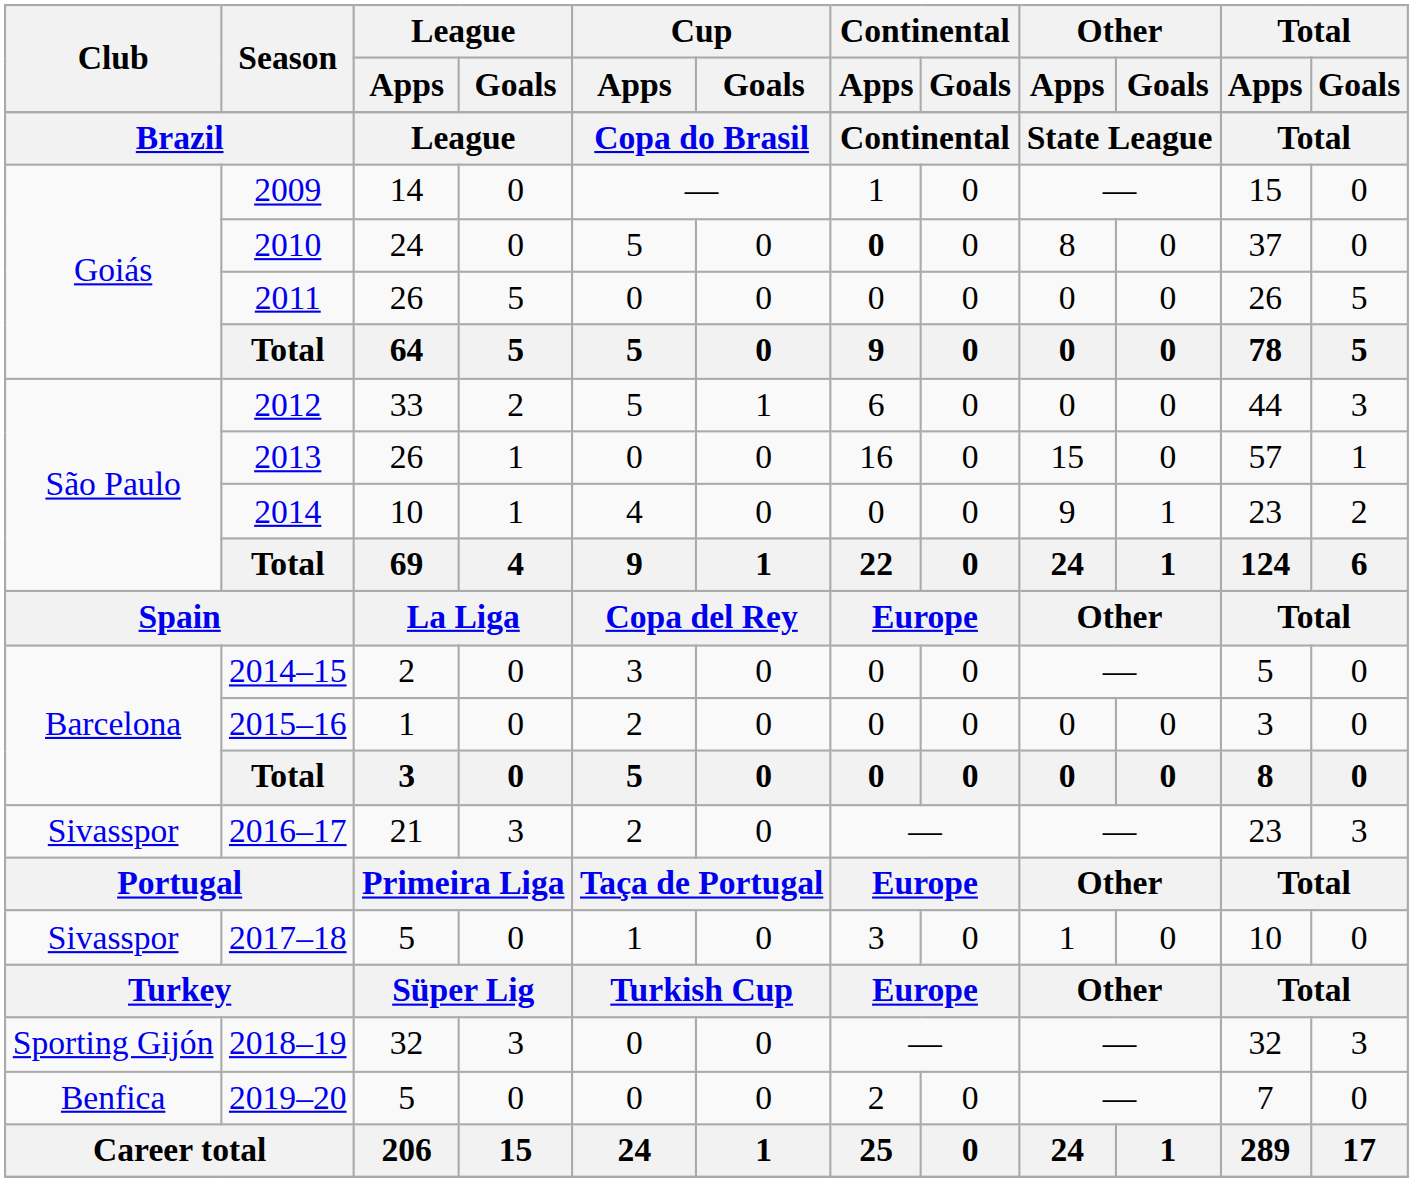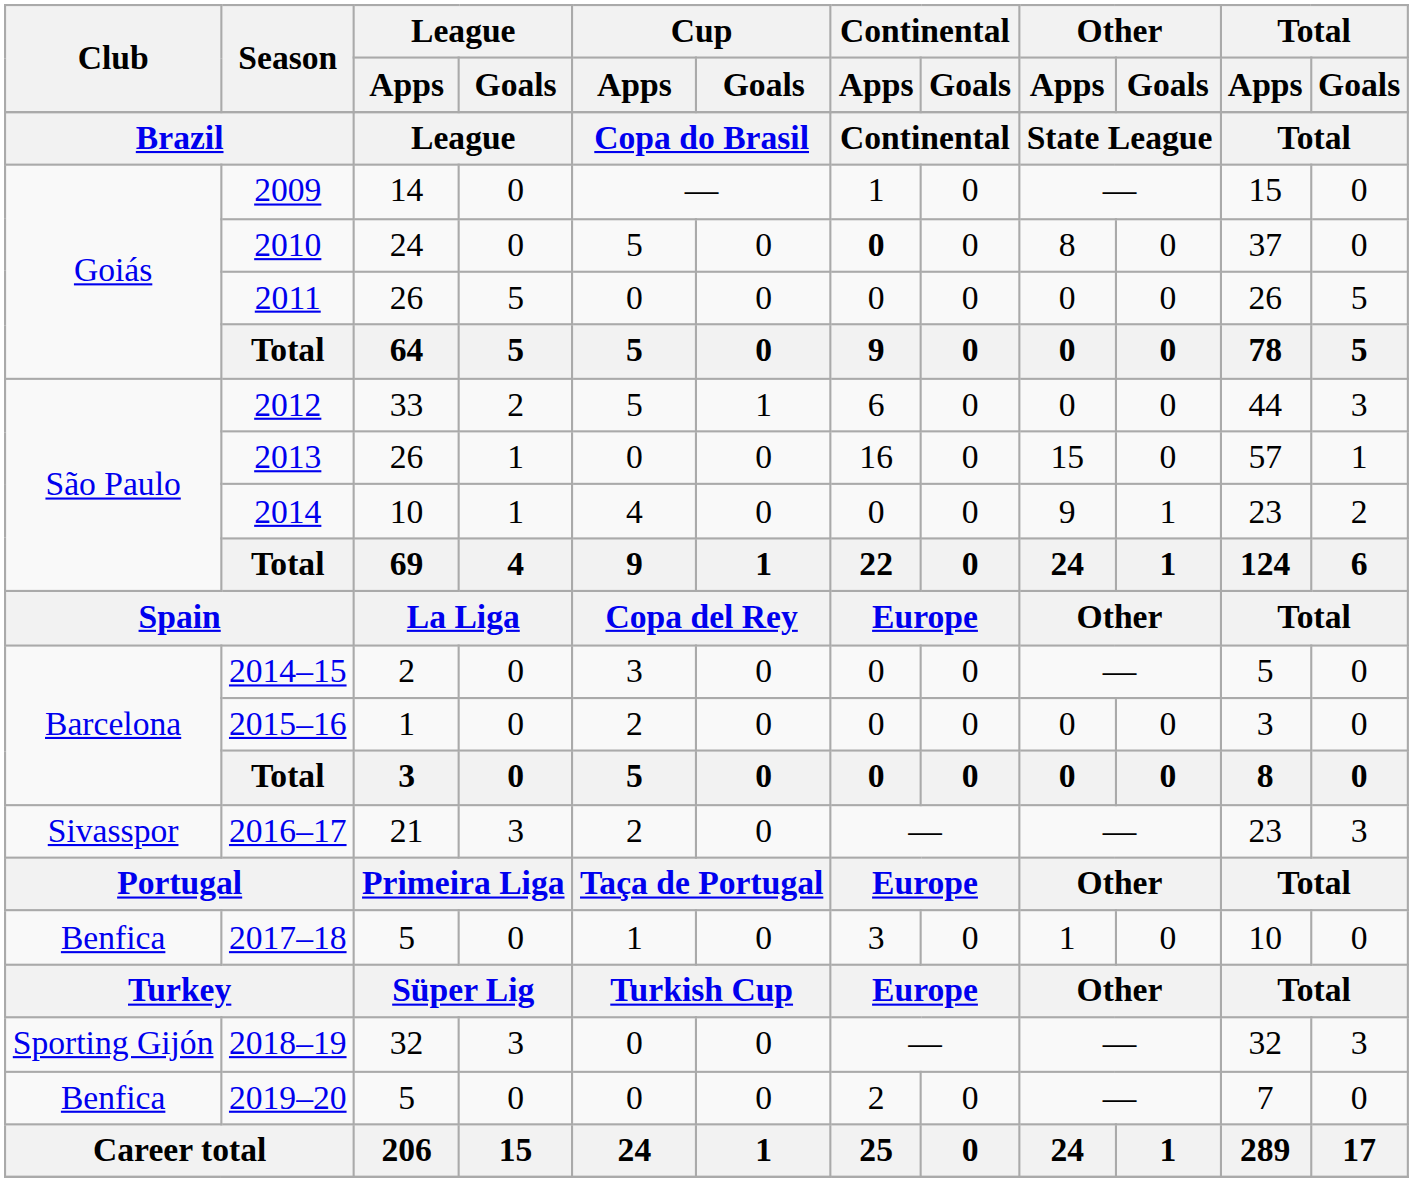 <table class="wikitable" style="text-align: center">
 <tr>
 <th rowspan="2">Club</th>
 <th rowspan="2">Season</th>
 <th colspan="2">League</th>
 <th colspan="2">Cup</th>
 <th colspan="2">Continental</th>
 <th colspan="2">Other</th>
 <th colspan="2">Total</th>
 </tr>
 <tr>
 <th>Apps</th>
 <th>Goals</th>
 <th>Apps</th>
 <th>Goals</th>
 <th>Apps</th>
 <th>Goals</th>
 <th>Apps</th>
 <th>Goals</th>
 <th>Apps</th>
 <th>Goals</th>
 </tr>
 <tr>
 </tr>
 <tr>
 <th colspan="2"><a href='#'>Brazil</a></th>
 <th colspan="2">League</th>
 <th colspan="2"><a href='#'>Copa do Brasil</a></th>
 <th colspan="2">Continental</th>
 <th colspan="2">State League</th>
 <th colspan="2">Total</th>
 </tr>
 <tr>
 <td rowspan="4" valign="center"><a href='#'>Goiás</a></td>
 <td><a href='#'>2009</a></td>
 <td>14</td>
 <td>0</td>
 <td colspan="2">—</td>
 <td>1</td>
 <td>0</td>
 <td colspan="2">—</td>
 <td>15</td>
 <td>0</td>
 </tr>
 <tr>
 <td><a href='#'>2010</a></td>
 <td>24</td>
 <td>0</td>
 <td>5</td>
 <td>0</td>
 <td 8><strong>0</strong></td>
 <td>0</td>
 <td>8</td>
 <td>0</td>
 <td>37</td>
 <td>0</td>
 </tr>
 <tr>
 <td><a href='#'>2011</a></td>
 <td>26</td>
 <td>5</td>
 <td>0</td>
 <td>0</td>
 <td>0</td>
 <td>0</td>
 <td>0</td>
 <td>0</td>
 <td>26</td>
 <td>5</td>
 </tr>
 <tr>
 <th>Total</th>
 <th>64</th>
 <th>5</th>
 <th>5</th>
 <th>0</th>
 <th>9</th>
 <th>0</th>
 <th>0</th>
 <th>0</th>
 <th>78</th>
 <th>5</th>
 </tr>
 <tr>
 <td rowspan="4" valign="center"><a href='#'>São Paulo</a></td>
 <td><a href='#'>2012</a></td>
 <td>33</td>
 <td>2</td>
 <td>5</td>
 <td>1</td>
 <td>6</td>
 <td>0</td>
 <td>0</td>
 <td>0</td>
 <td>44</td>
 <td>3</td>
 </tr>
 <tr>
 <td><a href='#'>2013</a></td>
 <td>26</td>
 <td>1</td>
 <td>0</td>
 <td>0</td>
 <td>16</td>
 <td>0</td>
 <td>15</td>
 <td>0</td>
 <td>57</td>
 <td>1</td>
 </tr>
 <tr>
 <td><a href='#'>2014</a></td>
 <td>10</td>
 <td>1</td>
 <td>4</td>
 <td>0</td>
 <td>0</td>
 <td>0</td>
 <td>9</td>
 <td>1</td>
 <td>23</td>
 <td>2</td>
 </tr>
 <tr>
 <th>Total</th>
 <th>69</th>
 <th>4</th>
 <th>9</th>
 <th>1</th>
 <th>22</th>
 <th>0</th>
 <th>24</th>
 <th>1</th>
 <th>124</th>
 <th>6</th>
 </tr>
 <tr>
 <th colspan="2"><a href='#'>Spain</a></th>
 <th colspan="2"><a href='#'>La Liga</a></th>
 <th colspan="2"><a href='#'>Copa del Rey</a></th>
 <th colspan="2"><a href='#'>Europe</a></th>
 <th colspan="2">Other</th>
 <th colspan="2">Total</th>
 </tr>
 <tr>
 <td rowspan="3"><a href='#'>Barcelona</a></td>
 <td><a href='#'>2014–15</a></td>
 <td>2</td>
 <td>0</td>
 <td>3</td>
 <td>0</td>
 <td>0</td>
 <td>0</td>
 <td colspan="2">—</td>
 <td>5</td>
 <td>0</td>
 </tr>
 <tr>
 <td><a href='#'>2015–16</a></td>
 <td>1</td>
 <td>0</td>
 <td>2</td>
 <td>0</td>
 <td>0</td>
 <td>0</td>
 <td>0</td>
 <td>0</td>
 <td>3</td>
 <td>0</td>
 </tr>
 <tr>
 <th>Total</th>
 <th>3</th>
 <th>0</th>
 <th>5</th>
 <th>0</th>
 <th>0</th>
 <th>0</th>
 <th>0</th>
 <th>0</th>
 <th>8</th>
 <th>0</th>
 </tr>
 <tr>
 <td><a href='#'>Sivasspor</a></td>
 <td><a href='#'>2016–17</a></td>
 <td>21</td>
 <td>3</td>
 <td>2</td>
 <td>0</td>
 <td colspan="2">—</td>
 <td colspan="2">—</td>
 <td>23</td>
 <td>3</td>
 </tr>
 <tr>
 <th colspan="2"><a href='#'>Portugal</a></th>
 <th colspan="2"><a href='#'>Primeira Liga</a></th>
 <th colspan="2"><a href='#'>Taça de Portugal</a></th>
 <th colspan="2"><a href='#'>Europe</a></th>
 <th colspan="2">Other</th>
 <th colspan="2">Total</th>
 </tr>
 <tr>
-<td><a href='#'>Sivasspor</a></td>
+<td><a href='#'>Benfica</a></td>
 <td><a href='#'>2017–18</a></td>
 <td>5</td>
 <td>0</td>
 <td>1</td>
 <td>0</td>
 <td>3</td>
 <td>0</td>
 <td>1</td>
 <td>0</td>
 <td>10</td>
 <td>0</td>
 </tr>
 <tr>
 <th colspan="2"><a href='#'>Turkey</a></th>
 <th colspan="2"><a href='#'>Süper Lig</a></th>
 <th colspan="2"><a href='#'>Turkish Cup</a></th>
 <th colspan="2"><a href='#'>Europe</a></th>
 <th colspan="2">Other</th>
 <th colspan="2">Total</th>
 </tr>
 <tr>
 <td><a href='#'>Sporting Gijón</a></td>
 <td><a href='#'>2018–19</a></td>
 <td>32</td>
 <td>3</td>
 <td>0</td>
 <td>0</td>
 <td colspan="2">—</td>
 <td colspan="2">—</td>
 <td>32</td>
 <td>3</td>
 </tr>
 <tr>
 <td><a href='#'>Benfica</a></td>
 <td><a href='#'>2019–20</a></td>
 <td>5</td>
 <td>0</td>
 <td>0</td>
 <td>0</td>
 <td>2</td>
 <td>0</td>
 <td colspan="2">—</td>
 <td>7</td>
 <td>0</td>
 </tr>
 <tr>
 <th colspan="2">Career total</th>
 <th>206</th>
 <th>15</th>
 <th>24</th>
 <th>1</th>
 <th>25</th>
 <th>0</th>
 <th>24</th>
 <th>1</th>
 <th>289</th>
 <th>17</th>
 </tr>
 <tr>
 </tr>
 </table>
